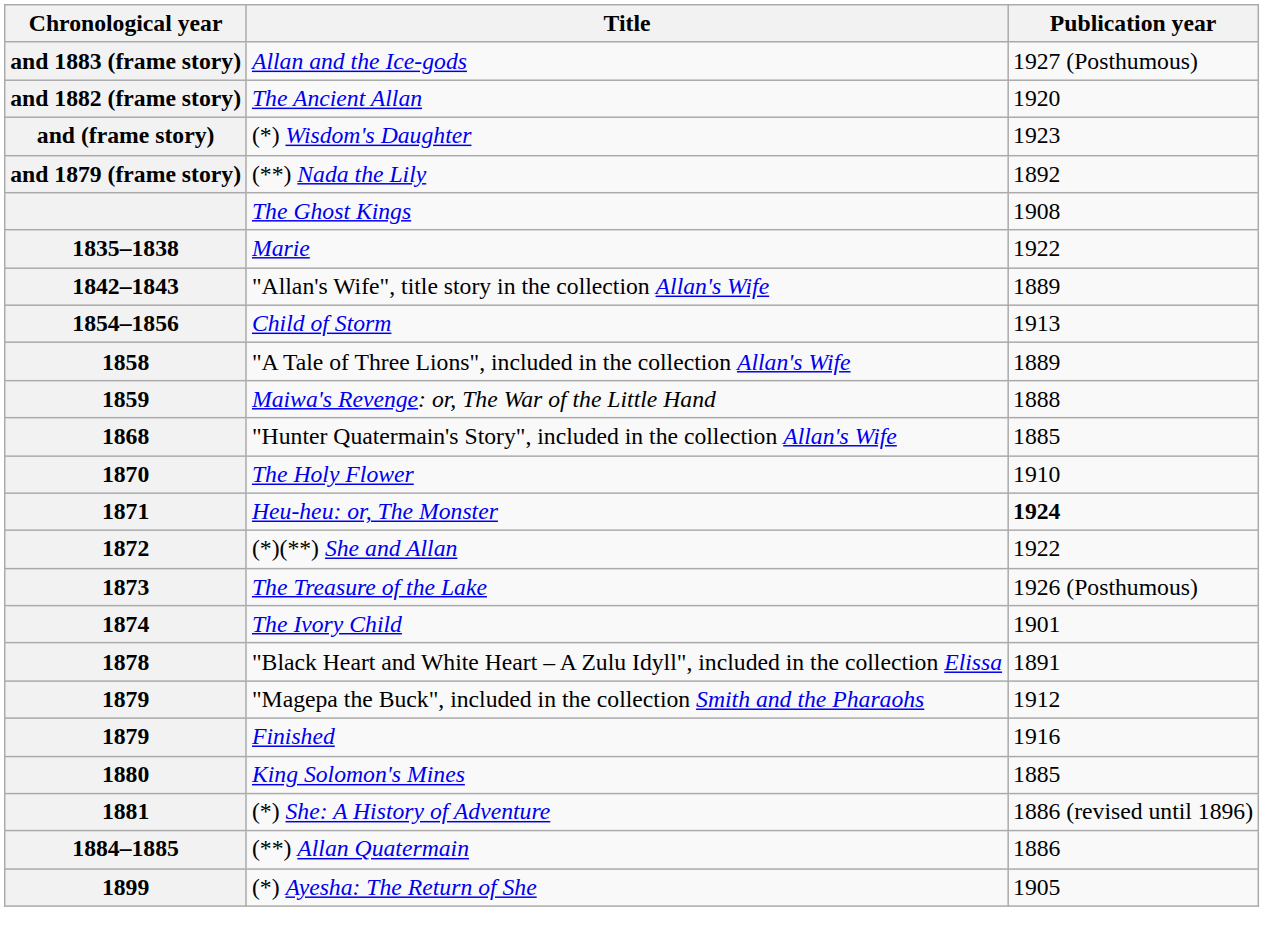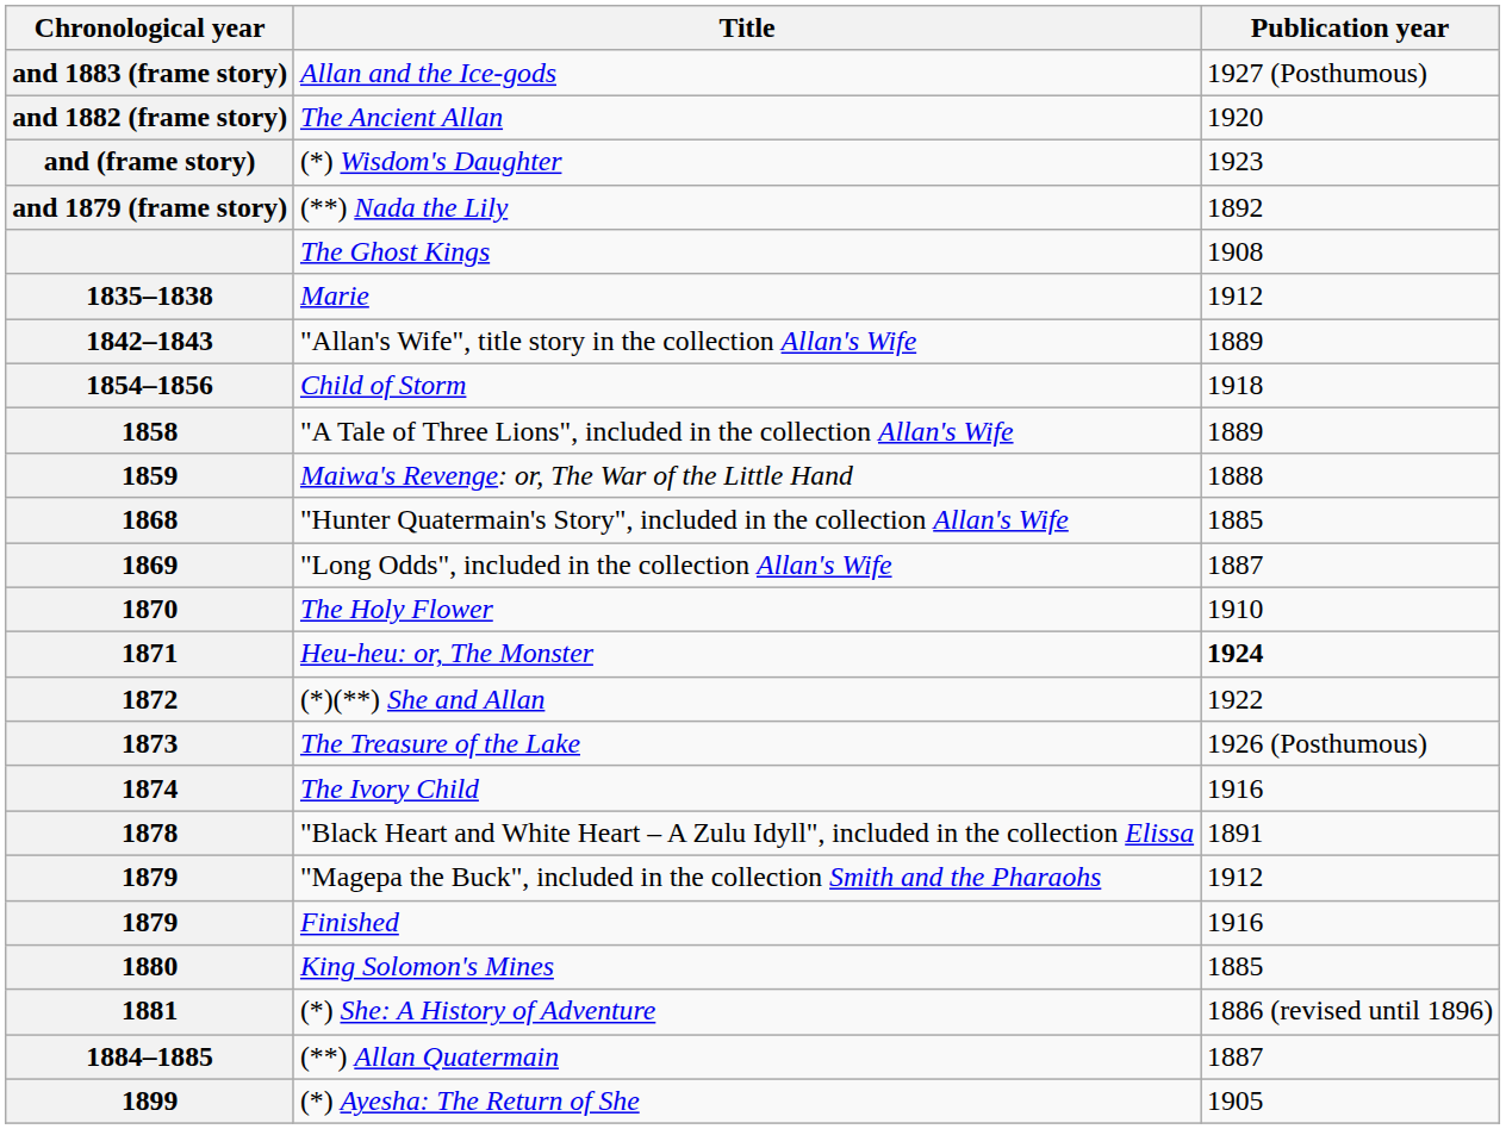 <table class="wikitable plainrowheaders sortable">
 <tr>
 <th scope="col">Chronological year</th>
 <th scope="col" class="unsortable">Title</th>
 <th scope="col">Publication year</th>
 </tr>
 <tr>
 <th scope="row"> and 1883 (frame story)</th>
 <td><em><a href='#'>Allan and the Ice-gods</a></em></td>
 <td>1927 (Posthumous)</td>
 </tr>
 <tr>
 <th scope="row"> and 1882 (frame story)</th>
 <td><em><a href='#'>The Ancient Allan</a></em></td>
 <td>1920</td>
 </tr>
 <tr>
 <th scope="row"> and  (frame story)</th>
 <td>(*) <em><a href='#'>Wisdom's Daughter</a></em></td>
 <td>1923</td>
 </tr>
 <tr>
 <th scope="row"> and 1879 (frame story)</th>
 <td>(**) <em><a href='#'>Nada the Lily</a></em></td>
 <td>1892</td>
 </tr>
 <tr>
 <th scope="row"></th>
 <td><em><a href='#'>The Ghost Kings</a></em></td>
 <td>1908</td>
 </tr>
 <tr>
 <th scope="row">1835–1838</th>
 <td><em><a href='#'>Marie</a></em></td>
-<td>1922</td>
+<td>1912</td>
 </tr>
 <tr>
 <th scope="row">1842–1843</th>
 <td>"Allan's Wife", title story in the collection <em><a href='#'>Allan's Wife</a></em></td>
 <td>1889</td>
 </tr>
 <tr>
 <th scope="row">1854–1856</th>
 <td><em><a href='#'>Child of Storm</a></em></td>
-<td>1913</td>
+<td>1918</td>
 </tr>
 <tr>
 <th scope="row">1858</th>
 <td>"A Tale of Three Lions", included in the collection <em><a href='#'>Allan's Wife</a></em></td>
 <td>1889</td>
 </tr>
 <tr>
 <th scope="row">1859</th>
 <td><em><a href='#'>Maiwa's Revenge</a>: or, The War of the Little Hand</em></td>
 <td>1888</td>
 </tr>
 <tr>
 <th scope="row">1868</th>
 <td>"Hunter Quatermain's Story", included in the collection <em><a href='#'>Allan's Wife</a></em></td>
 <td>1885</td>
+</tr>
+<tr>
+<th scope="row">1869</th>
+<td>"Long Odds", included in the collection <em><a href='#'>Allan's Wife</a></em></td>
+<td>1887</td>
 </tr>
 <tr>
 <th scope="row">1870</th>
 <td><em><a href='#'>The Holy Flower</a></em></td>
 <td>1910</td>
 </tr>
 <tr>
 <th scope="row">1871</th>
 <td><em><a href='#'>Heu-heu: or, The Monster</a></em></td>
 <td><strong>1924</strong></td>
 </tr>
 <tr>
 <th scope="row">1872</th>
 <td>(*)(**) <em><a href='#'>She and Allan</a></em></td>
 <td>1922</td>
 </tr>
 <tr>
 <th scope="row">1873</th>
 <td><em><a href='#'>The Treasure of the Lake</a></em></td>
 <td>1926 (Posthumous)</td>
 </tr>
 <tr>
 <th scope="row">1874</th>
 <td><em><a href='#'>The Ivory Child</a></em></td>
-<td>1901</td>
+<td>1916</td>
 </tr>
 <tr>
 <th scope="row">1878</th>
 <td>"Black Heart and White Heart – A Zulu Idyll", included in the collection <em><a href='#'>Elissa</a></em></td>
 <td>1891</td>
 </tr>
 <tr>
 <th scope="row">1879</th>
 <td>"Magepa the Buck", included in the collection <em><a href='#'>Smith and the Pharaohs</a></em></td>
 <td>1912</td>
 </tr>
 <tr>
 <th scope="row">1879</th>
 <td><em><a href='#'>Finished</a></em></td>
 <td>1916</td>
 </tr>
 <tr>
 <th scope="row">1880</th>
 <td><em><a href='#'>King Solomon's Mines</a></em></td>
 <td>1885</td>
 </tr>
 <tr>
 <th scope="row">1881</th>
 <td>(*) <em><a href='#'>She: A History of Adventure</a></em></td>
 <td>1886 (revised until 1896)</td>
 </tr>
 <tr>
 <th scope="row">1884–1885</th>
 <td>(**) <em><a href='#'>Allan Quatermain</a></em></td>
-<td>1886</td>
+<td>1887</td>
 </tr>
 <tr>
 <th scope="row">1899</th>
 <td>(*) <em><a href='#'>Ayesha: The Return of She</a></em></td>
 <td>1905</td>
 </tr>
 </table>
